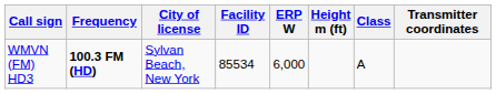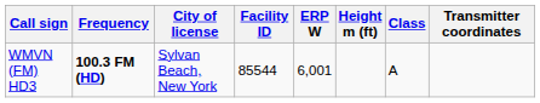 <table class="wikitable sortable">
 <tr>
 <th><a href='#'>Call sign</a></th>
 <th data-sort-type="number"><a href='#'>Frequency</a></th>
 <th><a href='#'>City of license</a></th>
 <th><a href='#'>Facility ID</a></th>
 <th data-sort-type="number"><a href='#'>ERP</a><br>W</th>
 <th data-sort-type="number"><a href='#'>Height</a><br>m (ft)</th>
 <th><a href='#'>Class</a></th>
 <th class="unsortable">Transmitter coordinates</th>
 </tr>
 <tr>
 <td><a href='#'>WMVN (FM) HD3</a></td>
 <td><strong>100.3 FM (<a href='#'>HD</a>)</strong></td>
 <td><a href='#'>Sylvan Beach, New York</a></td>
-<td>85534</td>
-<td>6,000</td>
+<td>85544</td>
+<td>6,001</td>
 <td></td>
 <td>A</td>
 <td></td>
 </tr>
 </table>
